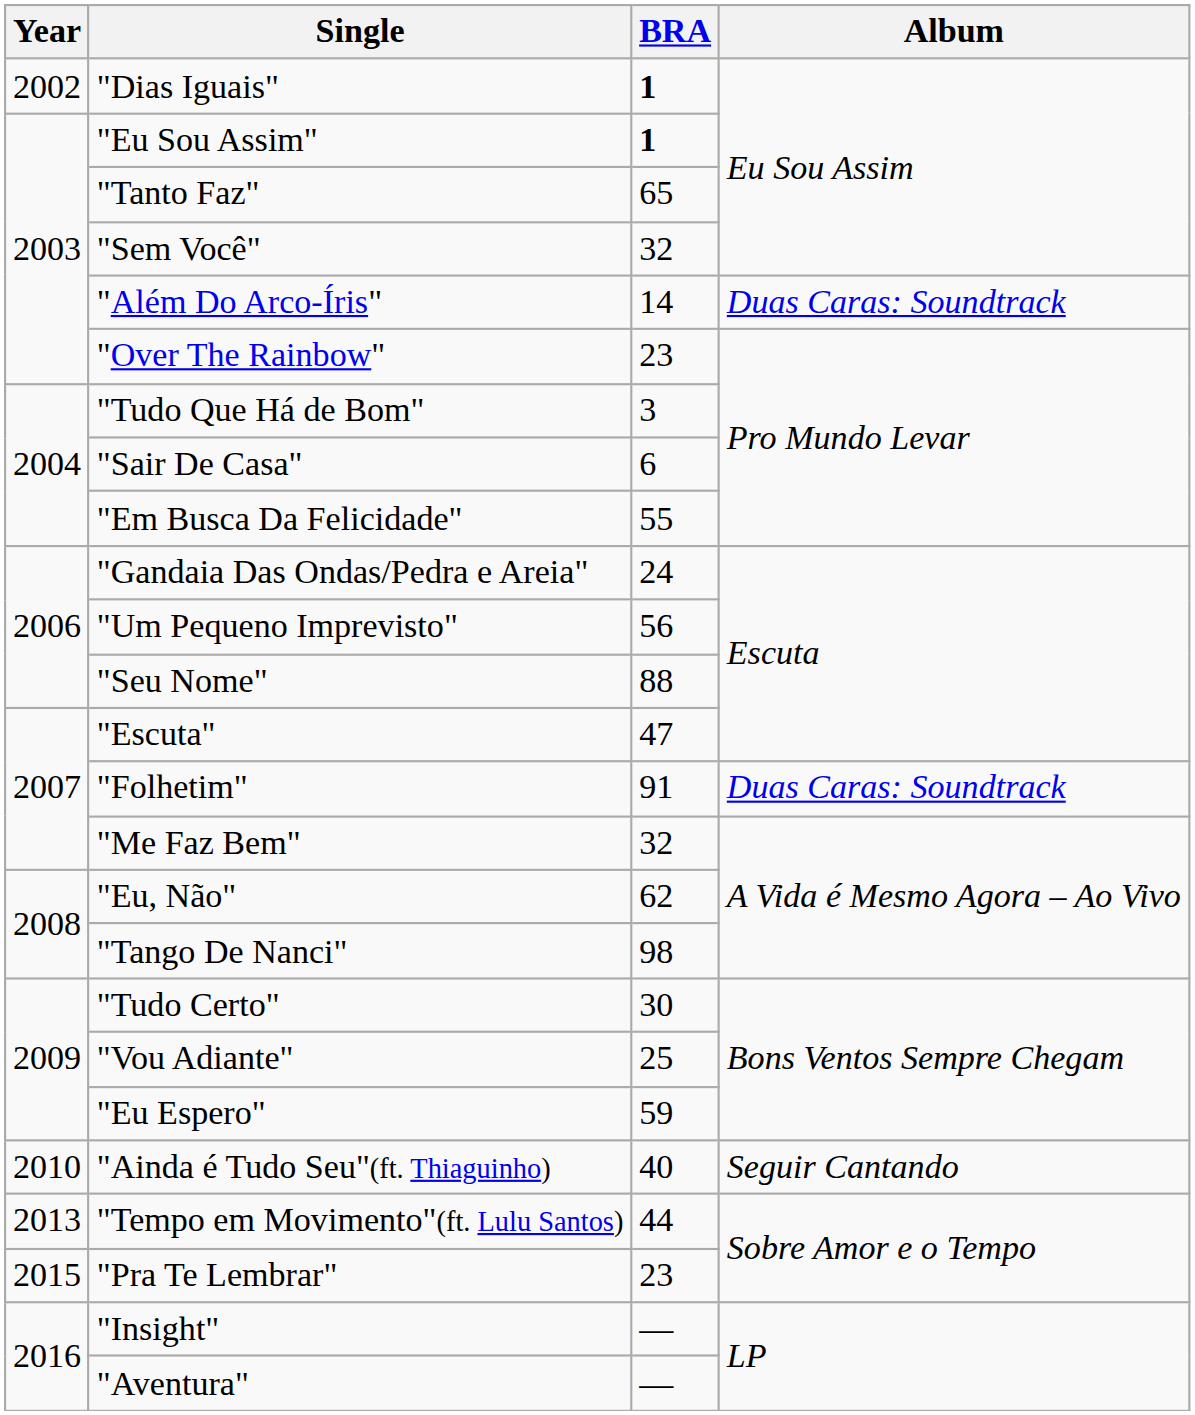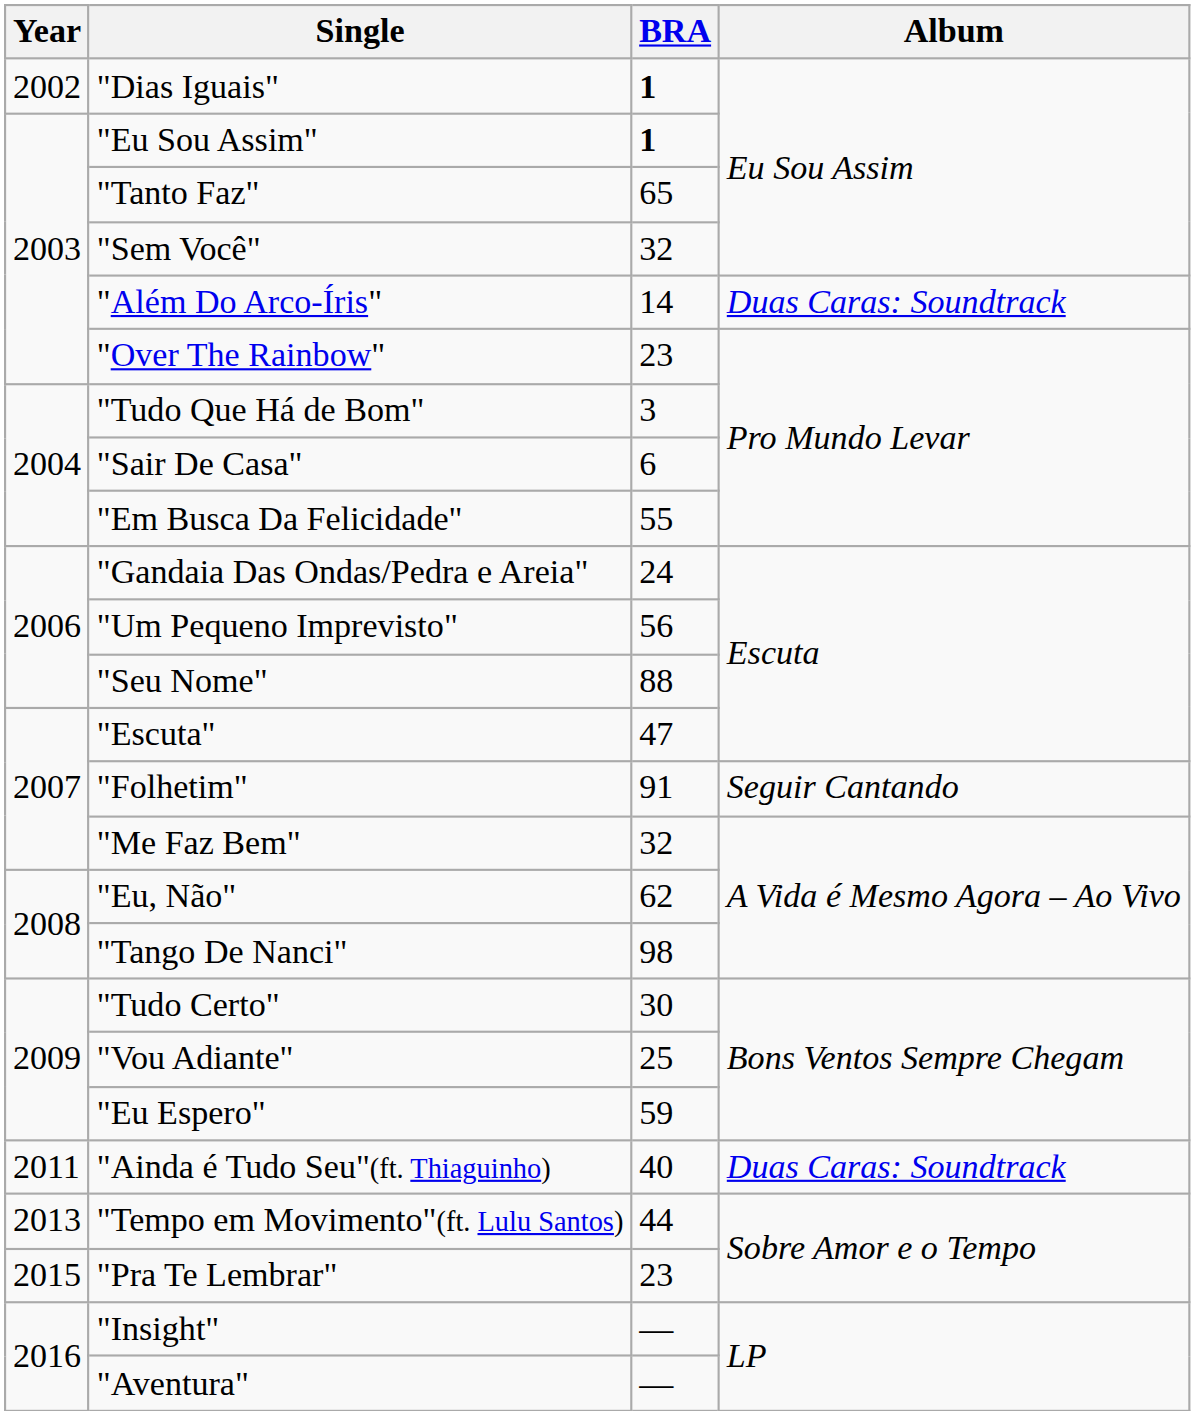 <table class="wikitable">
 <tr>
 <th align="center">Year</th>
 <th align="center">Single</th>
 <th align="center"><a href='#'>BRA</a></th>
 <th align="center">Album</th>
 </tr>
 <tr>
 <td align="left" valign="center" rowspan=1>2002</td>
 <td align="left" valign="center">"Dias Iguais"</td>
 <td align="left" valign="center"><strong>1</strong></td>
 <td align="left" valign="center" rowspan=4><em>Eu Sou Assim</em></td>
 </tr>
 <tr>
 <td align="left" valign="center" rowspan=5>2003</td>
 <td align="left" valign="center">"Eu Sou Assim"</td>
 <td align="left" valign="center"><strong>1</strong></td>
 </tr>
 <tr>
 <td align="left" valign="center">"Tanto Faz"</td>
 <td align="left" valign="center">65</td>
 </tr>
 <tr>
 <td align="left" valign="center">"Sem Você"</td>
 <td align="left" valign="center">32</td>
 </tr>
 <tr>
 <td align="left" valign="center">"<a href='#'>Além Do Arco-Íris</a>"</td>
 <td align="left" valign="center">14</td>
 <td align="left" valign="center" rowspan=1><em><a href='#'>Duas Caras: Soundtrack</a></em></td>
 </tr>
 <tr>
 <td align="left" valign="center">"<a href='#'>Over The Rainbow</a>"</td>
 <td align="left" valign="center">23</td>
 <td align="left" valign="center" rowspan=4><em>Pro Mundo Levar</em></td>
 </tr>
 <tr>
 <td align="left" valign="center" rowspan=3>2004</td>
 <td align="left" valign="center">"Tudo Que Há de Bom"</td>
 <td align="left" valign="center">3</td>
 </tr>
 <tr>
 <td align="left" valign="center">"Sair De Casa"</td>
 <td align="left" valign="center">6</td>
 </tr>
 <tr>
 <td align="left" valign="center">"Em Busca Da Felicidade"</td>
 <td align="left" valign="center">55</td>
 </tr>
 <tr>
 <td align="left" valign="center" rowspan=3>2006</td>
 <td align="left" valign="center">"Gandaia Das Ondas/Pedra e Areia"</td>
 <td align="left" valign="center">24</td>
 <td align="left" valign="center" rowspan=4><em>Escuta</em></td>
 </tr>
 <tr>
 <td align="left" valign="center">"Um Pequeno Imprevisto"</td>
 <td align="left" valign="center">56</td>
 </tr>
 <tr>
 <td align="left" valign="center">"Seu Nome"</td>
 <td align="left" valign="center">88</td>
 </tr>
 <tr>
 <td align="left" valign="center" rowspan=3>2007</td>
 <td align="left" valign="center">"Escuta"</td>
 <td align="left" valign="center">47</td>
 </tr>
 <tr>
 <td align="left" valign="center">"Folhetim"</td>
 <td align="left" valign="center">91</td>
-<td align="left" valign="center" rowspan=1><em><a href='#'>Duas Caras: Soundtrack</a></em></td>
+<td align="left" valign="center" rowspan=1><em>Seguir Cantando</em></td>
 </tr>
 <tr>
 <td align="left" valign="center">"Me Faz Bem"</td>
 <td align="left" valign="center">32</td>
 <td align="left" valign="center" rowspan=3><em>A Vida é Mesmo Agora – Ao Vivo</em></td>
 </tr>
 <tr>
 <td align="left" valign="center" rowspan=2>2008</td>
 <td align="left" valign="center">"Eu, Não"</td>
 <td align="left" valign="center">62</td>
 </tr>
 <tr>
 <td align="left" valign="center">"Tango De Nanci"</td>
 <td align="left" valign="center">98</td>
 </tr>
 <tr>
 <td align="left" valign="center" rowspan=3>2009</td>
 <td align="left" valign="center">"Tudo Certo"</td>
 <td align="left" valign="center">30</td>
 <td align="left" valign="center" rowspan=3><em>Bons Ventos Sempre Chegam</em></td>
 </tr>
 <tr>
 <td align="left" valign="center">"Vou Adiante"</td>
 <td align="left" valign="center">25</td>
 </tr>
 <tr>
 <td align="left" valign="center">"Eu Espero"</td>
 <td align="left" valign="center">59</td>
 </tr>
 <tr>
-<td align="left" valign="center" rowspan=1>2010</td>
+<td align="left" valign="center" rowspan=1>2011</td>
 <td align="left" valign="center">"Ainda é Tudo Seu"<small>(ft. <a href='#'>Thiaguinho</a>)</small></td>
 <td align="left" valign="center">40</td>
-<td align="left" valign="center" rowspan=1><em>Seguir Cantando</em></td>
+<td align="left" valign="center" rowspan=1><em><a href='#'>Duas Caras: Soundtrack</a></em></td>
 </tr>
 <tr>
 <td align="left" valign="center" rowspan=1>2013</td>
 <td align="left" valign="center">"Tempo em Movimento"<small>(ft. <a href='#'>Lulu Santos</a>)</small></td>
 <td align="left" valign="center">44</td>
 <td align="left" valign="center" rowspan=2><em>Sobre Amor e o Tempo</em></td>
 </tr>
 <tr>
 <td align="left" valign="center" rowspan=1>2015</td>
 <td align="left" valign="center">"Pra Te Lembrar"</td>
 <td align="left" valign="center">23</td>
 </tr>
 <tr>
 <td align="left" valign="center" rowspan=2>2016</td>
 <td align="left" valign="center">"Insight"</td>
 <td align="left" valign="center">—</td>
 <td align="left" valign="center" rowspan=2><em>LP</em></td>
 </tr>
 <tr>
 <td align="left" valign="center">"Aventura"</td>
 <td align="left" valign="center">—</td>
 </tr>
 </table>
